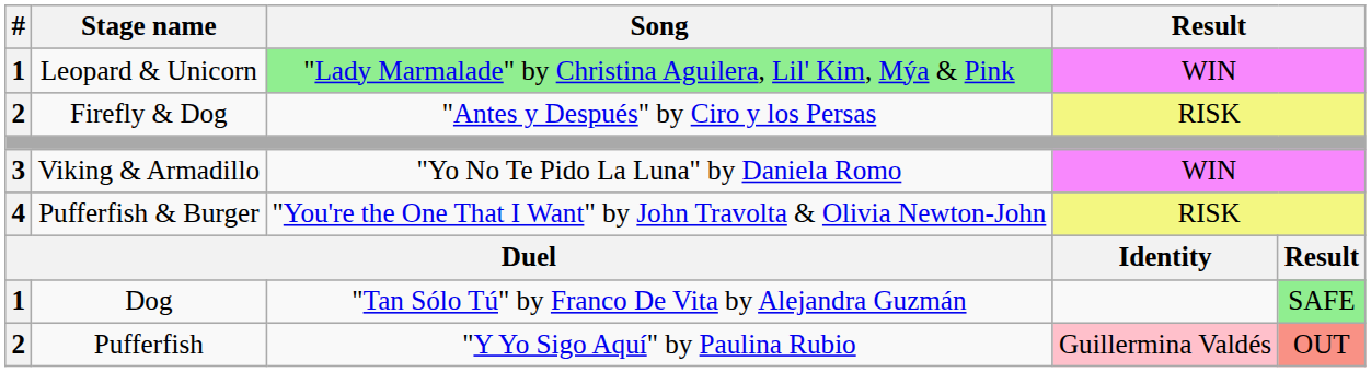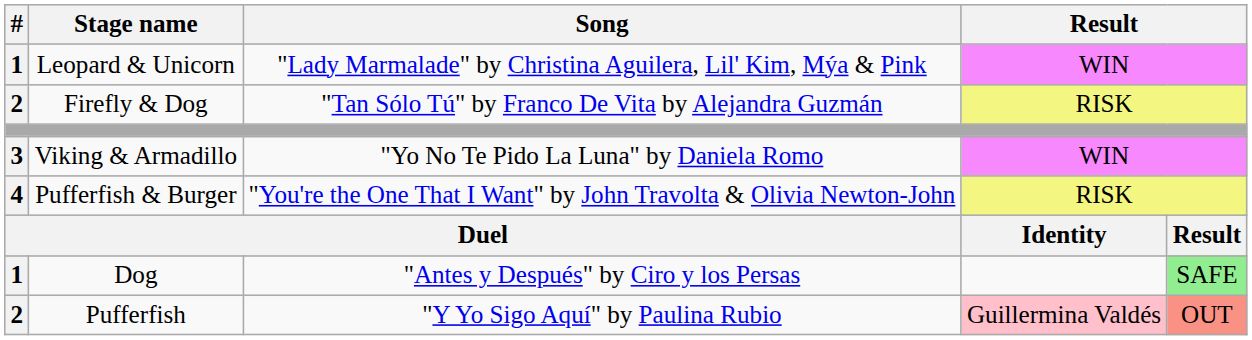 <table class="wikitable plainrowheaders" style="text-align: center;">
 <tr>
 <th>#</th>
 <th>Stage name</th>
 <th>Song</th>
 <th colspan="2">Result</th>
 </tr>
 <tr>
 <th>1</th>
 <td>Leopard & Unicorn</td>
-<td style="background: lightgreen;">"<a href='#'>Lady Marmalade</a>" by <a href='#'>Christina Aguilera</a>, <a href='#'>Lil' Kim</a>, <a href='#'>Mýa</a> & <a href='#'>Pink</a></td>
+<td>"<a href='#'>Lady Marmalade</a>" by <a href='#'>Christina Aguilera</a>, <a href='#'>Lil' Kim</a>, <a href='#'>Mýa</a> & <a href='#'>Pink</a></td>
 <td colspan="2" bgcolor="#F888FD">WIN</td>
 </tr>
 <tr>
 <th>2</th>
 <td>Firefly & Dog</td>
-<td>"<a href='#'>Antes y Después</a>" by <a href='#'>Ciro y los Persas</a></td>
+<td>"<a href='#'>Tan Sólo Tú</a>" by <a href='#'>Franco De Vita</a> by <a href='#'>Alejandra Guzmán</a></td>
 <td colspan="2" bgcolor="#F3F781">RISK</td>
 </tr>
 <tr>
 <td colspan="5" style="background:darkgray"></td>
 </tr>
 <tr>
 <th>3</th>
 <td>Viking & Armadillo</td>
 <td>"Yo No Te Pido La Luna" by <a href='#'>Daniela Romo</a></td>
 <td colspan="2" bgcolor="#F888FD">WIN</td>
 </tr>
 <tr>
 <th>4</th>
 <td>Pufferfish & Burger</td>
 <td>"<a href='#'>You're the One That I Want</a>" by <a href='#'>John Travolta</a> & <a href='#'>Olivia Newton-John</a></td>
 <td colspan="2" bgcolor="#F3F781">RISK</td>
 </tr>
 <tr>
 <th colspan="3">Duel</th>
 <th>Identity</th>
 <th>Result</th>
 </tr>
 <tr>
 <th>1</th>
 <td>Dog</td>
-<td>"<a href='#'>Tan Sólo Tú</a>" by <a href='#'>Franco De Vita</a> by <a href='#'>Alejandra Guzmán</a></td>
+<td>"<a href='#'>Antes y Después</a>" by <a href='#'>Ciro y los Persas</a></td>
 <td></td>
 <td bgcolor="lightgreen">SAFE</td>
 </tr>
 <tr>
 <th>2</th>
 <td>Pufferfish</td>
 <td>"<a href='#'>Y Yo Sigo Aquí</a>" by <a href='#'>Paulina Rubio</a></td>
 <td style="background: pink;">Guillermina Valdés</td>
 <td bgcolor=#F99185>OUT</td>
 </tr>
 </table>
